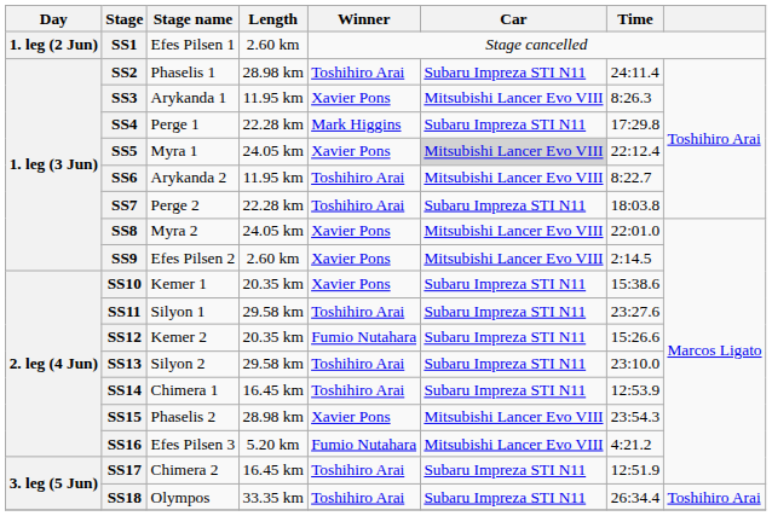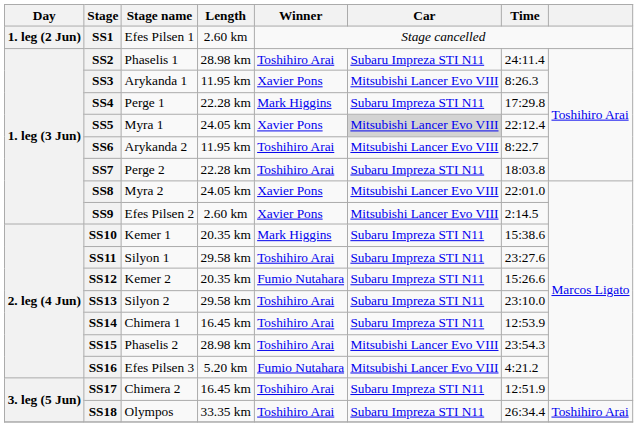 <table class="wikitable" style="font-size: 85%;">
 <tr>
 <th>Day</th>
 <th>Stage</th>
 <th>Stage name</th>
 <th>Length</th>
 <th>Winner</th>
 <th>Car</th>
 <th>Time</th>
 <th></th>
 </tr>
 <tr>
 <th rowspan="1">1. leg (2 Jun)</th>
 <th>SS1</th>
 <td>Efes Pilsen 1</td>
 <td align="center">2.60 km</td>
 <td colspan="4" align="center"><em>Stage cancelled</em></td>
 </tr>
 <tr>
 <th rowspan="8">1. leg (3 Jun)</th>
 <th>SS2</th>
 <td>Phaselis 1</td>
 <td align="center">28.98 km</td>
 <td> <a href='#'>Toshihiro Arai</a></td>
 <td><a href='#'>Subaru Impreza STI N11</a></td>
 <td>24:11.4</td>
 <td rowspan="6"> <a href='#'>Toshihiro Arai</a></td>
 </tr>
 <tr>
 <th>SS3</th>
 <td>Arykanda 1</td>
 <td align="center">11.95 km</td>
 <td> <a href='#'>Xavier Pons</a></td>
 <td><a href='#'>Mitsubishi Lancer Evo VIII</a></td>
 <td>8:26.3</td>
 </tr>
 <tr>
 <th>SS4</th>
 <td>Perge 1</td>
 <td align="center">22.28 km</td>
 <td> <a href='#'>Mark Higgins</a></td>
 <td><a href='#'>Subaru Impreza STI N11</a></td>
 <td>17:29.8</td>
 </tr>
 <tr>
 <th>SS5</th>
 <td>Myra 1</td>
 <td align="center">24.05 km</td>
 <td> <a href='#'>Xavier Pons</a></td>
 <td style="background: lightgrey;"><a href='#'>Mitsubishi Lancer Evo VIII</a></td>
 <td>22:12.4</td>
 </tr>
 <tr>
 <th>SS6</th>
 <td>Arykanda 2</td>
 <td align="center">11.95 km</td>
 <td> <a href='#'>Toshihiro Arai</a></td>
 <td><a href='#'>Mitsubishi Lancer Evo VIII</a></td>
 <td>8:22.7</td>
 </tr>
 <tr>
 <th>SS7</th>
 <td>Perge 2</td>
 <td align="center">22.28 km</td>
 <td> <a href='#'>Toshihiro Arai</a></td>
 <td><a href='#'>Subaru Impreza STI N11</a></td>
 <td>18:03.8</td>
 </tr>
 <tr>
 <th>SS8</th>
 <td>Myra 2</td>
 <td align="center">24.05 km</td>
 <td> <a href='#'>Xavier Pons</a></td>
 <td><a href='#'>Mitsubishi Lancer Evo VIII</a></td>
 <td>22:01.0</td>
 <td rowspan="10"> <a href='#'>Marcos Ligato</a></td>
 </tr>
 <tr>
 <th>SS9</th>
 <td>Efes Pilsen 2</td>
 <td align="center">2.60 km</td>
 <td> <a href='#'>Xavier Pons</a></td>
 <td><a href='#'>Mitsubishi Lancer Evo VIII</a></td>
 <td>2:14.5</td>
 </tr>
 <tr>
 <th rowspan="7">2. leg (4 Jun)</th>
 <th>SS10</th>
 <td>Kemer 1</td>
 <td align="center">20.35 km</td>
-<td> <a href='#'>Xavier Pons</a></td>
+<td> <a href='#'>Mark Higgins</a></td>
 <td><a href='#'>Subaru Impreza STI N11</a></td>
 <td>15:38.6</td>
 </tr>
 <tr>
 <th>SS11</th>
 <td>Silyon 1</td>
 <td align="center">29.58 km</td>
 <td> <a href='#'>Toshihiro Arai</a></td>
 <td><a href='#'>Subaru Impreza STI N11</a></td>
 <td>23:27.6</td>
 </tr>
 <tr>
 <th>SS12</th>
 <td>Kemer 2</td>
 <td align="center">20.35 km</td>
 <td> <a href='#'>Fumio Nutahara</a></td>
 <td><a href='#'>Subaru Impreza STI N11</a></td>
 <td>15:26.6</td>
 </tr>
 <tr>
 <th>SS13</th>
 <td>Silyon 2</td>
 <td align="center">29.58 km</td>
 <td> <a href='#'>Toshihiro Arai</a></td>
 <td><a href='#'>Subaru Impreza STI N11</a></td>
 <td>23:10.0</td>
 </tr>
 <tr>
 <th>SS14</th>
 <td>Chimera 1</td>
 <td align="center">16.45 km</td>
 <td> <a href='#'>Toshihiro Arai</a></td>
 <td><a href='#'>Subaru Impreza STI N11</a></td>
 <td>12:53.9</td>
 </tr>
 <tr>
 <th>SS15</th>
 <td>Phaselis 2</td>
 <td align="center">28.98 km</td>
-<td> <a href='#'>Xavier Pons</a></td>
+<td> <a href='#'>Toshihiro Arai</a></td>
 <td><a href='#'>Mitsubishi Lancer Evo VIII</a></td>
 <td>23:54.3</td>
 </tr>
 <tr>
 <th>SS16</th>
 <td>Efes Pilsen 3</td>
 <td align="center">5.20 km</td>
 <td> <a href='#'>Fumio Nutahara</a></td>
 <td><a href='#'>Mitsubishi Lancer Evo VIII</a></td>
 <td>4:21.2</td>
 </tr>
 <tr>
 <th rowspan="2">3. leg (5 Jun)</th>
 <th>SS17</th>
 <td>Chimera 2</td>
 <td align="center">16.45 km</td>
 <td> <a href='#'>Toshihiro Arai</a></td>
 <td><a href='#'>Subaru Impreza STI N11</a></td>
 <td>12:51.9</td>
 </tr>
 <tr>
 <th>SS18</th>
 <td>Olympos</td>
 <td align="center">33.35 km</td>
 <td> <a href='#'>Toshihiro Arai</a></td>
 <td><a href='#'>Subaru Impreza STI N11</a></td>
 <td>26:34.4</td>
 <td rowspan="1"> <a href='#'>Toshihiro Arai</a></td>
 </tr>
 <tr>
 </tr>
 </table>
